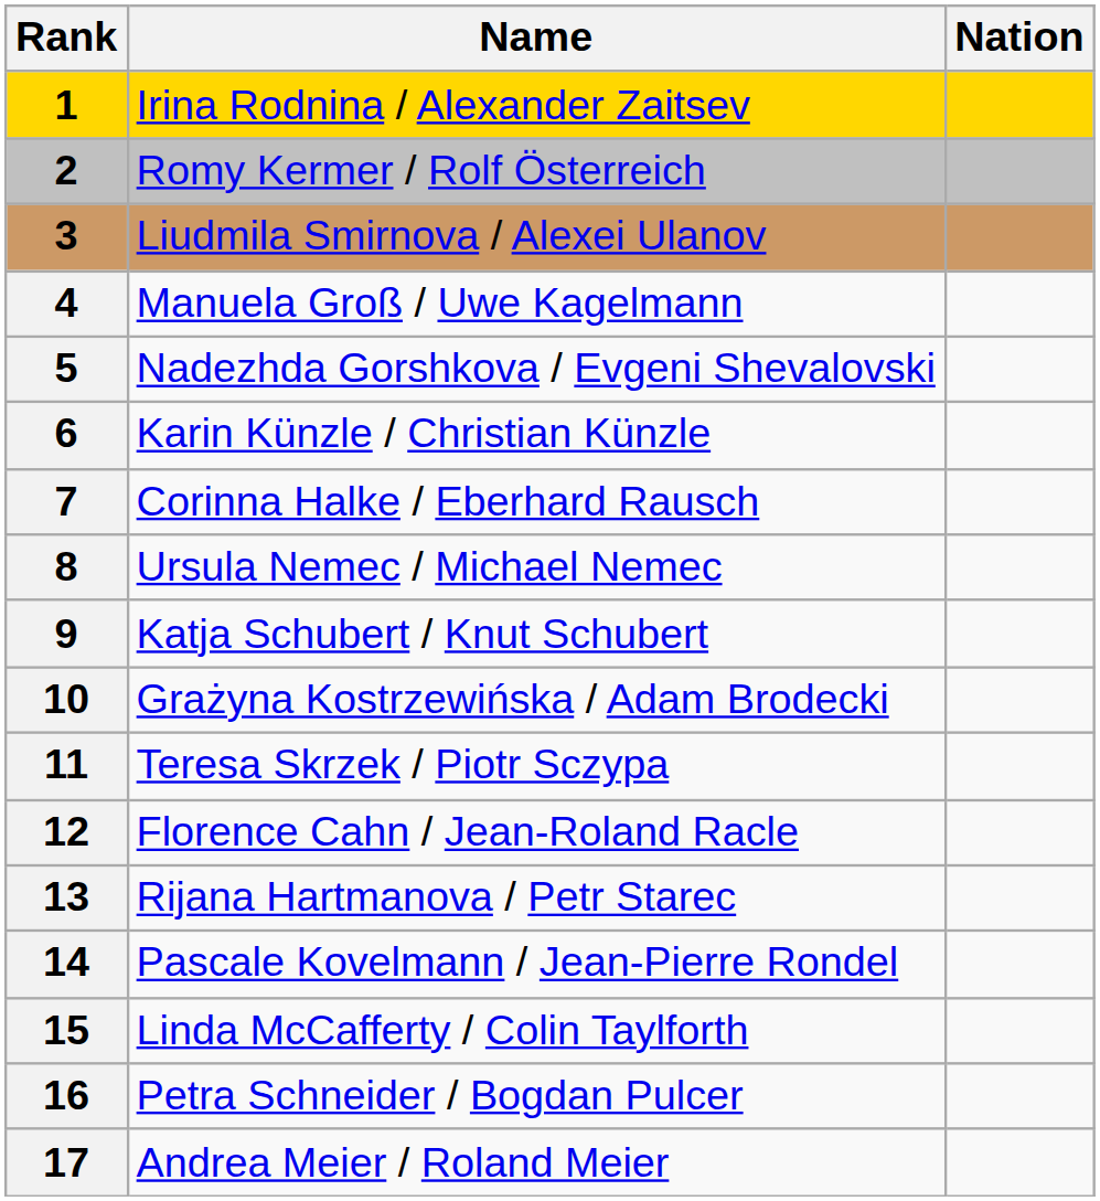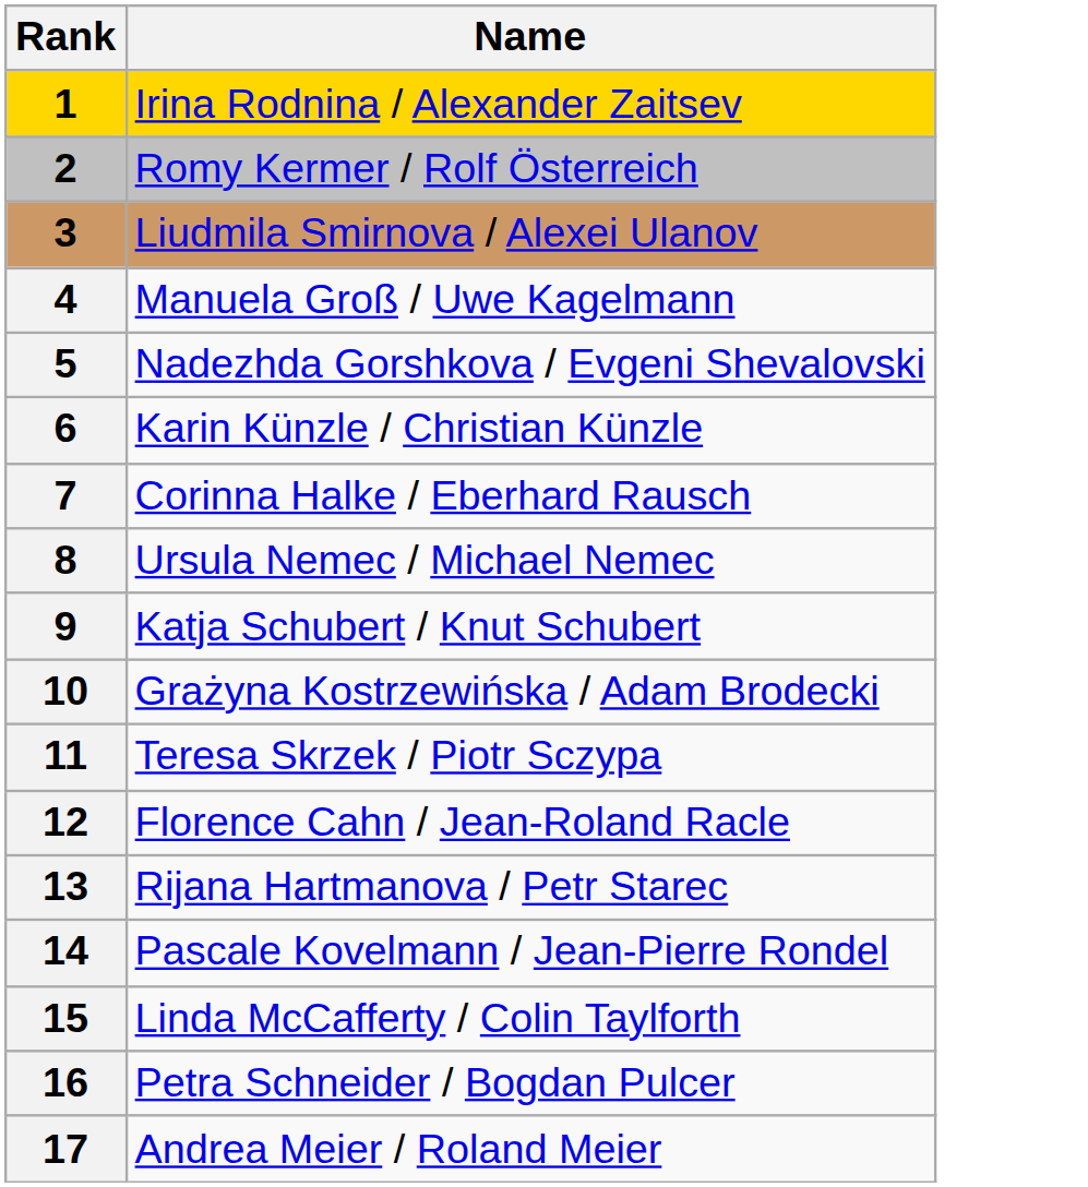 <table class="wikitable">
 <tr>
 <th>Rank</th>
 <th>Name</th>
-<th>Nation</th>
 </tr>
 <tr bgcolor="gold">
 <td align="center"><strong>1</strong></td>
 <td><a href='#'>Irina Rodnina</a> / <a href='#'>Alexander Zaitsev</a></td>
-<td></td>
 </tr>
 <tr bgcolor="silver">
 <td align="center"><strong>2</strong></td>
 <td><a href='#'>Romy Kermer</a> / <a href='#'>Rolf Österreich</a></td>
-<td></td>
 </tr>
 <tr bgcolor="cc9966">
 <td align="center"><strong>3</strong></td>
 <td><a href='#'>Liudmila Smirnova</a> / <a href='#'>Alexei Ulanov</a></td>
-<td></td>
 </tr>
 <tr>
 <th>4</th>
 <td><a href='#'>Manuela Groß</a> / <a href='#'>Uwe Kagelmann</a></td>
-<td></td>
 </tr>
 <tr>
 <th>5</th>
 <td><a href='#'>Nadezhda Gorshkova</a> / <a href='#'>Evgeni Shevalovski</a></td>
-<td></td>
 </tr>
 <tr>
 <th>6</th>
 <td><a href='#'>Karin Künzle</a> / <a href='#'>Christian Künzle</a></td>
-<td></td>
 </tr>
 <tr>
 <th>7</th>
 <td><a href='#'>Corinna Halke</a> / <a href='#'>Eberhard Rausch</a></td>
-<td></td>
 </tr>
 <tr>
 <th>8</th>
 <td><a href='#'>Ursula Nemec</a> / <a href='#'>Michael Nemec</a></td>
-<td></td>
 </tr>
 <tr>
 <th>9</th>
 <td><a href='#'>Katja Schubert</a> / <a href='#'>Knut Schubert</a></td>
-<td></td>
 </tr>
 <tr>
 <th>10</th>
 <td><a href='#'>Grażyna Kostrzewińska</a> / <a href='#'>Adam Brodecki</a></td>
-<td></td>
 </tr>
 <tr>
 <th>11</th>
 <td><a href='#'>Teresa Skrzek</a> / <a href='#'>Piotr Sczypa</a></td>
-<td></td>
 </tr>
 <tr>
 <th>12</th>
 <td><a href='#'>Florence Cahn</a> / <a href='#'>Jean-Roland Racle</a></td>
-<td></td>
 </tr>
 <tr>
 <th>13</th>
 <td><a href='#'>Rijana Hartmanova</a> / <a href='#'>Petr Starec</a></td>
-<td></td>
 </tr>
 <tr>
 <th>14</th>
 <td><a href='#'>Pascale Kovelmann</a> / <a href='#'>Jean-Pierre Rondel</a></td>
-<td></td>
 </tr>
 <tr>
 <th>15</th>
 <td><a href='#'>Linda McCafferty</a> / <a href='#'>Colin Taylforth</a></td>
-<td></td>
 </tr>
 <tr>
 <th>16</th>
 <td><a href='#'>Petra Schneider</a> / <a href='#'>Bogdan Pulcer</a></td>
-<td></td>
 </tr>
 <tr>
 <th>17</th>
 <td><a href='#'>Andrea Meier</a> / <a href='#'>Roland Meier</a></td>
-<td></td>
 </tr>
 </table>
